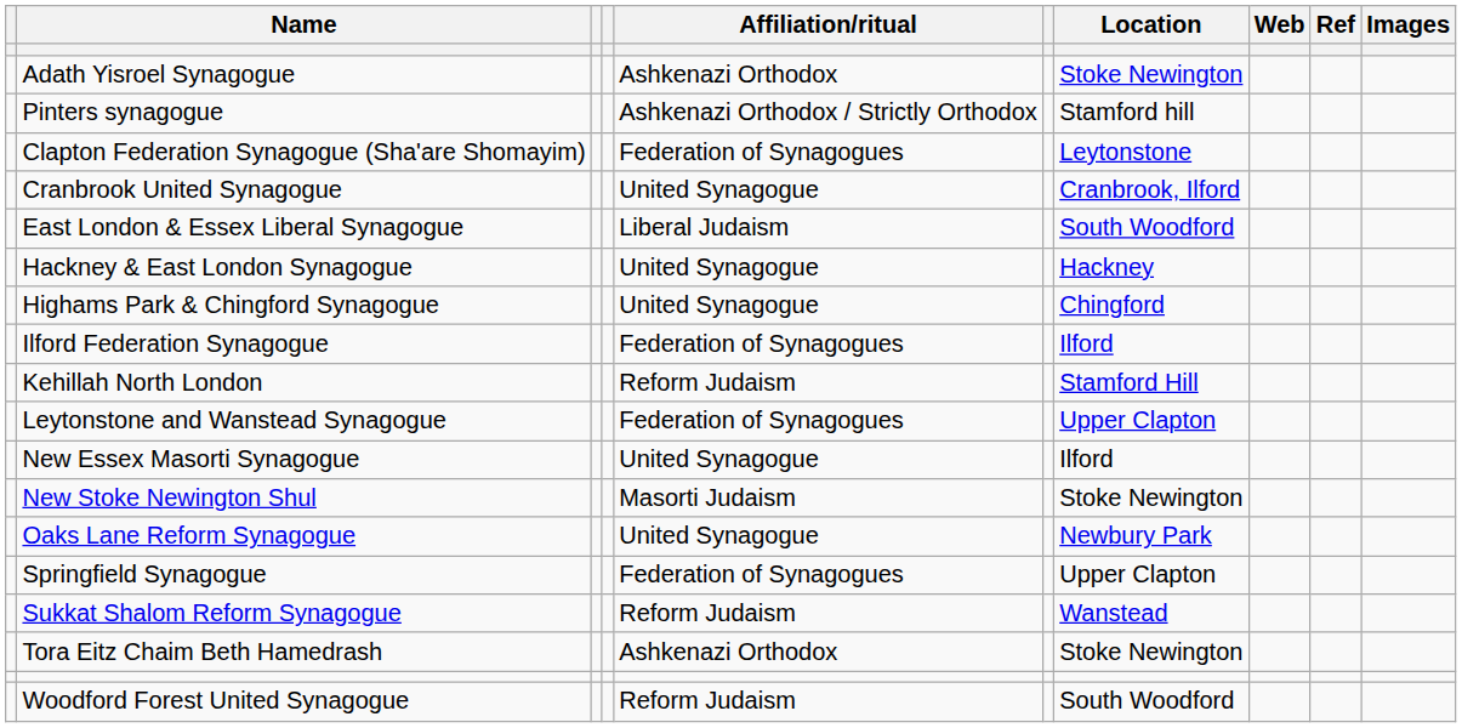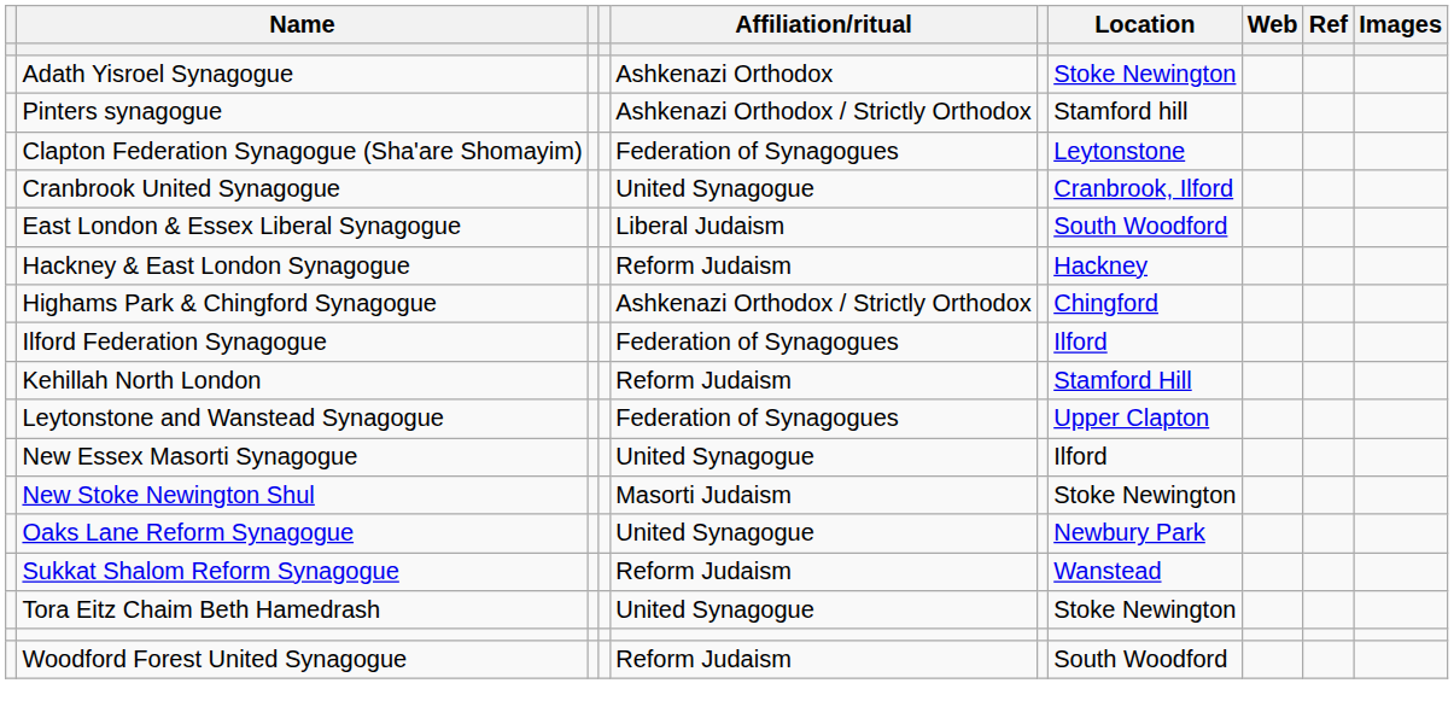 <table class="wikitable sortable">
 <tr>
 <th></th>
 <th>Name</th>
 <th></th>
 <th></th>
 <th>Affiliation/ritual</th>
 <th></th>
 <th>Location</th>
 <th>Web</th>
 <th>Ref</th>
 <th>Images</th>
 </tr>
 <tr>
 <th></th>
 <th></th>
 <th></th>
 <th></th>
 <th></th>
 <th></th>
 <th></th>
 <th></th>
 <th></th>
 <th></th>
 </tr>
 <tr>
 <td></td>
 <td>Adath Yisroel Synagogue</td>
 <td></td>
 <td></td>
 <td>Ashkenazi Orthodox</td>
 <td></td>
 <td><a href='#'>Stoke Newington</a></td>
 <td></td>
 <td></td>
 <td></td>
 </tr>
 <tr>
 <td></td>
 <td>Pinters synagogue</td>
 <td></td>
 <td></td>
 <td>Ashkenazi Orthodox / Strictly Orthodox</td>
 <td></td>
 <td>Stamford hill</td>
 <td></td>
 <td></td>
 <td></td>
 </tr>
 <tr>
 <td></td>
 <td>Clapton Federation Synagogue (Sha'are Shomayim)</td>
 <td></td>
 <td></td>
 <td>Federation of Synagogues</td>
 <td></td>
 <td><a href='#'>Leytonstone</a></td>
 <td></td>
 <td></td>
 <td></td>
 </tr>
 <tr>
 <td></td>
 <td>Cranbrook United Synagogue</td>
 <td></td>
 <td></td>
 <td>United Synagogue</td>
 <td></td>
 <td><a href='#'>Cranbrook, Ilford</a></td>
 <td></td>
 <td></td>
 <td></td>
 </tr>
 <tr>
 <td></td>
 <td>East London & Essex Liberal Synagogue</td>
 <td></td>
 <td></td>
 <td>Liberal Judaism</td>
 <td></td>
 <td><a href='#'>South Woodford</a></td>
 <td></td>
 <td></td>
 <td></td>
 </tr>
 <tr>
 <td></td>
 <td>Hackney & East London Synagogue</td>
 <td></td>
 <td></td>
-<td>United Synagogue</td>
+<td>Reform Judaism</td>
 <td></td>
 <td><a href='#'>Hackney</a></td>
 <td></td>
 <td></td>
 <td></td>
 </tr>
 <tr>
 <td></td>
 <td>Highams Park & Chingford Synagogue</td>
 <td></td>
 <td></td>
-<td>United Synagogue</td>
+<td>Ashkenazi Orthodox / Strictly Orthodox</td>
 <td></td>
 <td><a href='#'>Chingford</a></td>
 <td></td>
 <td></td>
 <td></td>
 </tr>
 <tr>
 <td></td>
 <td>Ilford Federation Synagogue</td>
 <td></td>
 <td></td>
 <td>Federation of Synagogues</td>
 <td></td>
 <td><a href='#'>Ilford</a></td>
 <td></td>
 <td></td>
 <td></td>
 </tr>
 <tr>
 <td></td>
 <td>Kehillah North London</td>
 <td></td>
 <td></td>
 <td>Reform Judaism</td>
 <td></td>
 <td><a href='#'>Stamford Hill</a></td>
 <td></td>
 <td></td>
 <td></td>
 </tr>
 <tr>
 <td></td>
 <td>Leytonstone and Wanstead Synagogue</td>
 <td></td>
 <td></td>
 <td>Federation of Synagogues</td>
 <td></td>
 <td><a href='#'>Upper Clapton</a></td>
 <td></td>
 <td></td>
 <td></td>
 </tr>
 <tr>
 <td></td>
 <td>New Essex Masorti Synagogue</td>
 <td></td>
 <td></td>
 <td>United Synagogue</td>
 <td></td>
 <td>Ilford</td>
 <td></td>
 <td></td>
 <td></td>
 </tr>
 <tr>
 <td></td>
 <td><a href='#'>New Stoke Newington Shul</a></td>
 <td></td>
 <td></td>
 <td>Masorti Judaism</td>
 <td></td>
 <td>Stoke Newington</td>
 <td></td>
 <td></td>
 <td></td>
 </tr>
 <tr>
 <td></td>
 <td><a href='#'>Oaks Lane Reform Synagogue</a></td>
 <td></td>
 <td></td>
 <td>United Synagogue</td>
 <td></td>
 <td><a href='#'>Newbury Park</a></td>
 <td></td>
 <td></td>
 <td></td>
 </tr>
 <tr>
 <td></td>
-<td>Springfield Synagogue</td>
-<td></td>
-<td></td>
-<td>Federation of Synagogues</td>
-<td></td>
-<td>Upper Clapton</td>
-<td></td>
-<td></td>
-<td></td>
-</tr>
-<tr>
-<td></td>
 <td><a href='#'>Sukkat Shalom Reform Synagogue</a></td>
 <td></td>
 <td></td>
 <td>Reform Judaism</td>
 <td></td>
 <td><a href='#'>Wanstead</a></td>
 <td></td>
 <td></td>
 <td></td>
 </tr>
 <tr>
 <td></td>
 <td>Tora Eitz Chaim Beth Hamedrash</td>
 <td></td>
 <td></td>
-<td>Ashkenazi Orthodox</td>
+<td>United Synagogue</td>
 <td></td>
 <td>Stoke Newington</td>
 <td></td>
 <td></td>
 <td></td>
 </tr>
 <tr>
 <td></td>
 <td></td>
 <td></td>
 <td></td>
 <td></td>
 <td></td>
 <td></td>
 <td></td>
 <td></td>
 <td></td>
 </tr>
 <tr>
 <td></td>
 <td>Woodford Forest United Synagogue</td>
 <td></td>
 <td></td>
 <td>Reform Judaism</td>
 <td></td>
 <td>South Woodford</td>
 <td></td>
 <td></td>
 <td></td>
 </tr>
 </table>
